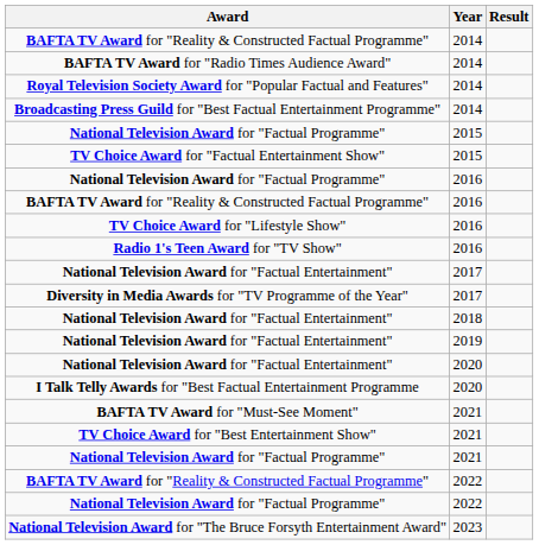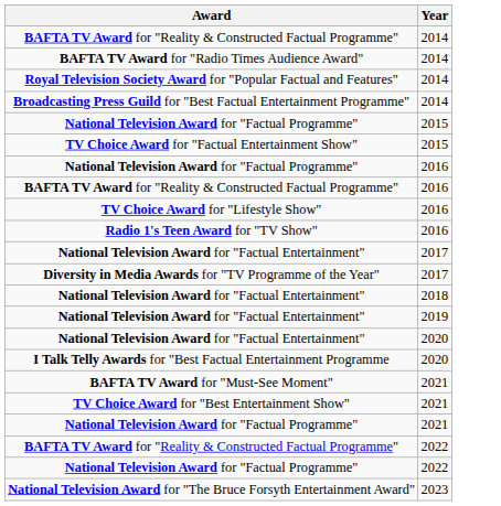 <table class="wikitable sortable" style="text-align:center;">
 <tr>
 <th>Award</th>
 <th>Year</th>
-<th>Result</th>
 </tr>
 <tr>
 <td><strong><a href='#'>BAFTA TV Award</a></strong> for "Reality & Constructed Factual Programme"</td>
 <td>2014</td>
-<td></td>
 </tr>
 <tr>
 <td><strong>BAFTA TV Award</strong> for "Radio Times Audience Award"</td>
 <td>2014</td>
-<td></td>
 </tr>
 <tr>
 <td><strong><a href='#'>Royal Television Society Award</a></strong> for "Popular Factual and Features"</td>
 <td>2014</td>
-<td></td>
 </tr>
 <tr>
 <td><strong><a href='#'>Broadcasting Press Guild</a></strong> for "Best Factual Entertainment Programme"</td>
 <td>2014</td>
-<td></td>
 </tr>
 <tr>
 <td><strong><a href='#'>National Television Award</a></strong> for "Factual Programme"</td>
 <td>2015</td>
-<td></td>
 </tr>
 <tr>
 <td><strong><a href='#'>TV Choice Award</a></strong> for "Factual Entertainment Show"</td>
 <td>2015</td>
-<td></td>
 </tr>
 <tr>
 <td><strong>National Television Award</strong> for "Factual Programme"</td>
 <td>2016</td>
-<td></td>
 </tr>
 <tr>
 <td><strong>BAFTA TV Award</strong> for "Reality & Constructed Factual Programme"</td>
 <td>2016</td>
-<td></td>
 </tr>
 <tr>
 <td><strong><a href='#'>TV Choice Award</a></strong> for "Lifestyle Show"</td>
 <td>2016</td>
-<td></td>
 </tr>
 <tr>
 <td><strong><a href='#'>Radio 1's Teen Award</a></strong> for "TV Show"</td>
 <td>2016</td>
-<td></td>
 </tr>
 <tr>
 <td><strong>National Television Award</strong> for "Factual Entertainment"</td>
 <td>2017</td>
-<td></td>
 </tr>
 <tr>
 <td><strong>Diversity in Media Awards</strong> for "TV Programme of the Year"</td>
 <td>2017</td>
-<td></td>
 </tr>
 <tr>
 <td><strong>National Television Award</strong> for "Factual Entertainment"</td>
 <td>2018</td>
-<td></td>
 </tr>
 <tr>
 <td><strong>National Television Award</strong> for "Factual Entertainment"</td>
 <td>2019</td>
-<td></td>
 </tr>
 <tr>
 <td><strong>National Television Award</strong> for "Factual Entertainment"</td>
 <td>2020</td>
-<td></td>
 </tr>
 <tr>
 <td><strong>I Talk Telly Awards</strong> for "Best Factual Entertainment Programme</td>
 <td>2020</td>
-<td></td>
 </tr>
 <tr>
 <td><strong>BAFTA TV Award</strong> for "Must-See Moment"</td>
 <td>2021</td>
-<td></td>
 </tr>
 <tr>
 <td><strong><a href='#'>TV Choice Award</a></strong> for "Best Entertainment Show"</td>
 <td>2021</td>
-<td></td>
 </tr>
 <tr>
 <td><strong><a href='#'>National Television Award</a></strong> for "Factual Programme"</td>
 <td>2021</td>
-<td></td>
 </tr>
 <tr>
 <td><strong><a href='#'>BAFTA TV Award</a></strong> for "<a href='#'>Reality & Constructed Factual Programme</a>"</td>
 <td>2022</td>
-<td></td>
 </tr>
 <tr>
 <td><strong><a href='#'>National Television Award</a></strong> for "Factual Programme"</td>
 <td>2022</td>
-<td></td>
 </tr>
 <tr>
 <td><strong><a href='#'>National Television Award</a></strong> for "The Bruce Forsyth Entertainment Award"</td>
 <td>2023</td>
-<td></td>
 </tr>
 </table>
